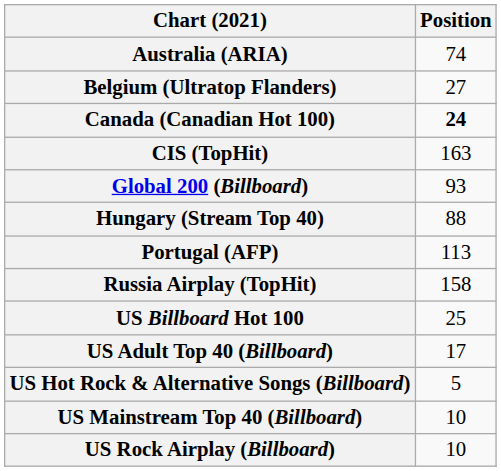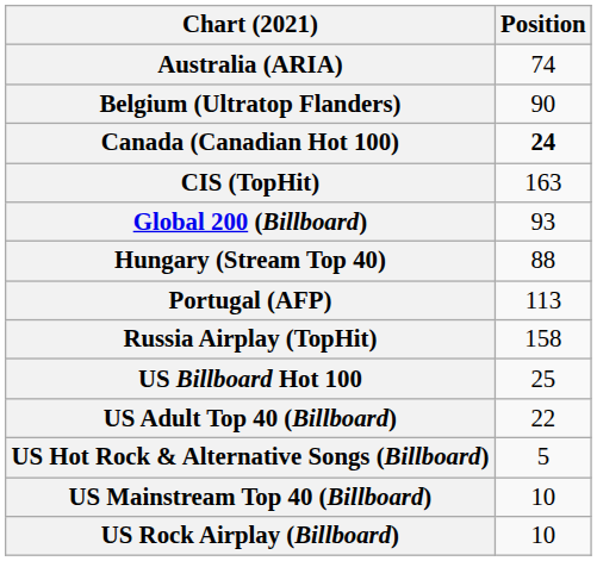 <table class="wikitable sortable plainrowheaders" style="text-align:center">
 <tr>
 <th scope="col">Chart (2021)</th>
 <th scope="col">Position</th>
 </tr>
 <tr>
 <th scope="row">Australia (ARIA)</th>
 <td>74</td>
 </tr>
 <tr>
 <th scope="row">Belgium (Ultratop Flanders)</th>
-<td>27</td>
+<td>90</td>
 </tr>
 <tr>
 <th scope="row">Canada (Canadian Hot 100)</th>
 <td><strong>24</strong></td>
 </tr>
 <tr>
 <th scope="row">CIS (TopHit)</th>
 <td>163</td>
 </tr>
 <tr>
 <th scope="row"><a href='#'>Global 200</a> (<em>Billboard</em>)</th>
 <td>93</td>
 </tr>
 <tr>
 <th scope="row">Hungary (Stream Top 40)</th>
 <td>88</td>
 </tr>
 <tr>
 <th scope="row">Portugal (AFP)</th>
 <td>113</td>
 </tr>
 <tr>
 <th scope="row">Russia Airplay (TopHit)</th>
 <td>158</td>
 </tr>
 <tr>
 <th scope="row">US <em>Billboard</em> Hot 100</th>
 <td>25</td>
 </tr>
 <tr>
 <th scope="row">US Adult Top 40 (<em>Billboard</em>)</th>
-<td>17</td>
+<td>22</td>
 </tr>
 <tr>
 <th scope="row">US Hot Rock & Alternative Songs (<em>Billboard</em>)</th>
 <td>5</td>
 </tr>
 <tr>
 <th scope="row">US Mainstream Top 40 (<em>Billboard</em>)</th>
 <td>10</td>
 </tr>
 <tr>
 <th scope="row">US Rock Airplay (<em>Billboard</em>)</th>
 <td>10</td>
 </tr>
 </table>
